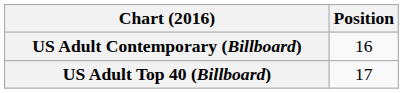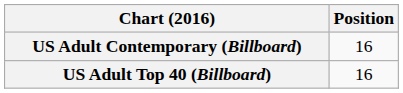 <table class="wikitable sortable plainrowheaders" style="text-align:center">
 <tr>
 <th scope="col" style="width:18em;">Chart (2016)</th>
 <th scope="col">Position</th>
 </tr>
 <tr>
 <th scope="row">US Adult Contemporary (<em>Billboard</em>)</th>
 <td>16</td>
 </tr>
 <tr>
 <th scope="row">US Adult Top 40 (<em>Billboard</em>)</th>
-<td>17</td>
+<td>16</td>
 </tr>
 </table>
